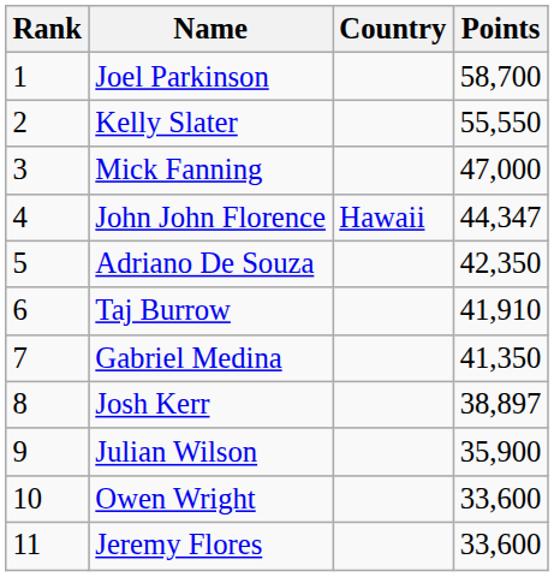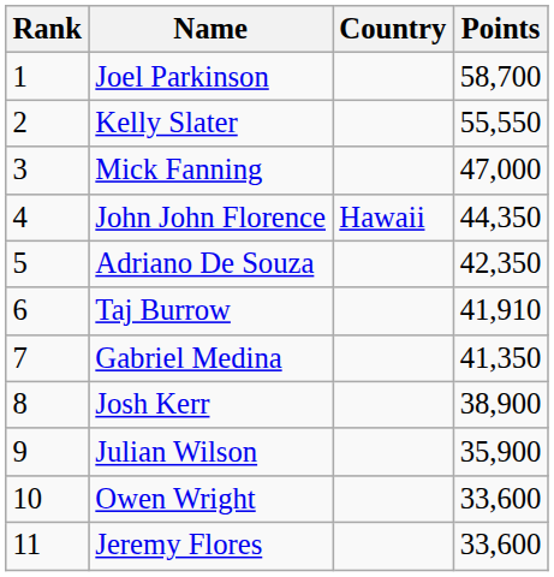 <table class="wikitable">
 <tr>
 <th>Rank</th>
 <th>Name</th>
 <th>Country</th>
 <th>Points</th>
 </tr>
 <tr>
 <td>1</td>
 <td align=left><a href='#'>Joel Parkinson</a></td>
 <td align=left></td>
 <td align=left>58,700</td>
 </tr>
 <tr>
 <td>2</td>
 <td align=left><a href='#'>Kelly Slater</a></td>
 <td align=left></td>
 <td align=left>55,550</td>
 </tr>
 <tr>
 <td>3</td>
 <td align=left><a href='#'>Mick Fanning</a></td>
 <td align=left></td>
 <td align=left>47,000</td>
 </tr>
 <tr>
 <td>4</td>
 <td align=left><a href='#'>John John Florence</a></td>
 <td align=left> <a href='#'>Hawaii</a></td>
-<td align=left>44,347</td>
+<td align=left>44,350</td>
 </tr>
 <tr>
 <td>5</td>
 <td align=left><a href='#'>Adriano De Souza</a></td>
 <td align=left></td>
 <td align=left>42,350</td>
 </tr>
 <tr>
 <td>6</td>
 <td align=left><a href='#'>Taj Burrow</a></td>
 <td align=left></td>
 <td align=left>41,910</td>
 </tr>
 <tr>
 <td>7</td>
 <td align=left><a href='#'>Gabriel Medina</a></td>
 <td align=left></td>
 <td align=left>41,350</td>
 </tr>
 <tr>
 <td>8</td>
 <td align=left><a href='#'>Josh Kerr</a></td>
 <td align=left></td>
-<td align=left>38,897</td>
+<td align=left>38,900</td>
 </tr>
 <tr>
 <td>9</td>
 <td align=left><a href='#'>Julian Wilson</a></td>
 <td align=left></td>
 <td align=left>35,900</td>
 </tr>
 <tr>
 <td>10</td>
 <td align=left><a href='#'>Owen Wright</a></td>
 <td align=left></td>
 <td align=left>33,600</td>
 </tr>
 <tr>
 <td>11</td>
 <td align=left><a href='#'>Jeremy Flores</a></td>
 <td align=left></td>
 <td align=left>33,600</td>
 </tr>
 </table>
